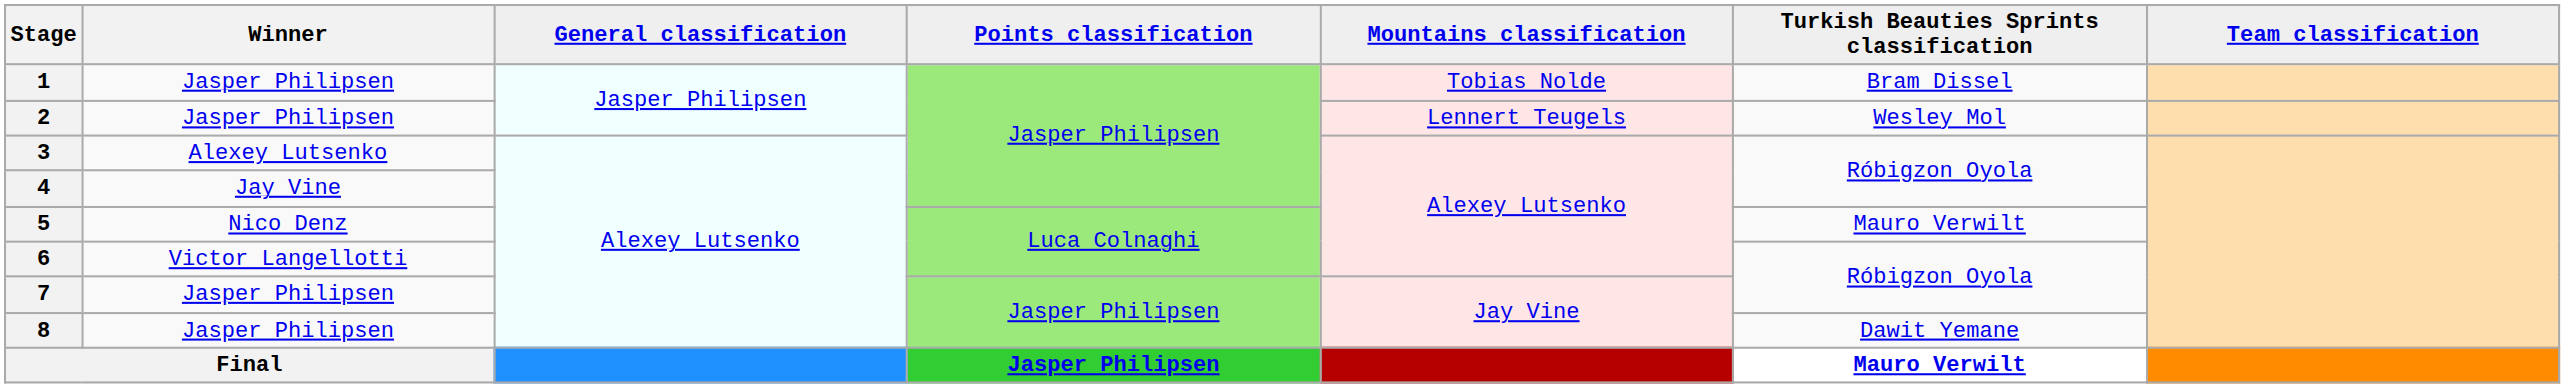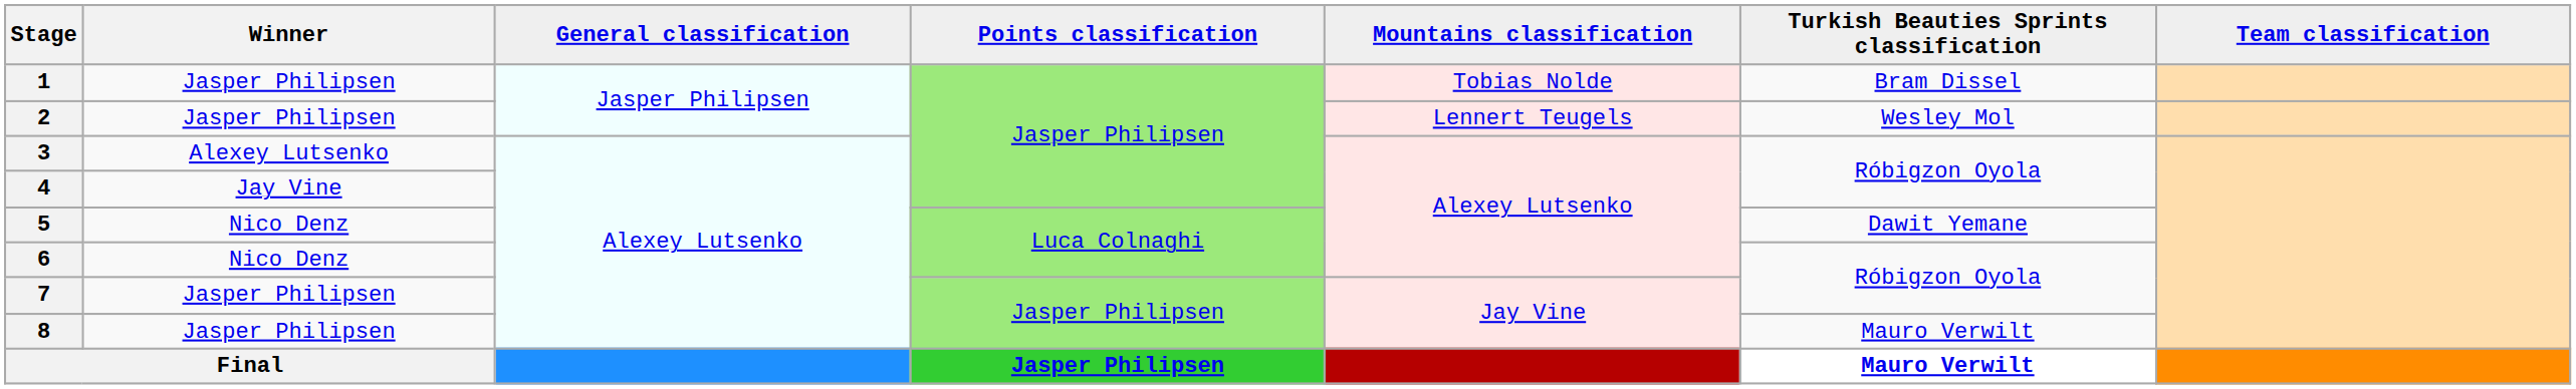 <table class="wikitable" style="text-align: center; font-size:smaller;">
 <tr>
 <th style="width:1%;">Stage</th>
 <th style="width:16.5%;">Winner</th>
 <th style="background:#efefef; width:16.5%;"><a href='#'>General classification</a><br></th>
 <th style="background:#efefef; width:16.5%;"><a href='#'>Points classification</a><br></th>
 <th style="background:#efefef; width:16.5%;"><a href='#'>Mountains classification</a><br></th>
 <th style="background:#efefef; width:16.5%;">Turkish Beauties Sprints classification<br></th>
 <th style="background:#efefef; width:16.5%;"><a href='#'>Team classification</a></th>
 </tr>
 <tr>
 <th>1</th>
 <td><a href='#'>Jasper Philipsen</a></td>
 <td style="background:azure;" rowspan=2><a href='#'>Jasper Philipsen</a></td>
 <td style="background:#9CE97B;" rowspan=4><a href='#'>Jasper Philipsen</a></td>
 <td style="background:#FFE6E6;"><a href='#'>Tobias Nolde</a></td>
 <td style="background:offwhite;"><a href='#'>Bram Dissel</a></td>
 <td style="background:navajowhite;"></td>
 </tr>
 <tr>
 <th>2</th>
 <td><a href='#'>Jasper Philipsen</a></td>
 <td style="background:#FFE6E6;"><a href='#'>Lennert Teugels</a></td>
 <td style="background:offwhite;"><a href='#'>Wesley Mol</a></td>
 <td style="background:navajowhite;"></td>
 </tr>
 <tr>
 <th>3</th>
 <td><a href='#'>Alexey Lutsenko</a></td>
 <td style="background:azure;" rowspan=6><a href='#'>Alexey Lutsenko</a></td>
 <td style="background:#FFE6E6;" rowspan=4><a href='#'>Alexey Lutsenko</a></td>
 <td style="background:offwhite;" rowspan=2><a href='#'>Róbigzon Oyola</a></td>
 <td style="background:navajowhite;" rowspan=6></td>
 </tr>
 <tr>
 <th>4</th>
 <td><a href='#'>Jay Vine</a></td>
 </tr>
 <tr>
 <th>5</th>
 <td><a href='#'>Nico Denz</a></td>
 <td style="background:#9CE97B;" rowspan=2><a href='#'>Luca Colnaghi</a></td>
-<td style="background:offwhite;"><a href='#'>Mauro Verwilt</a></td>
+<td style="background:offwhite;"><a href='#'>Dawit Yemane</a></td>
 </tr>
 <tr>
 <th>6</th>
-<td><a href='#'>Victor Langellotti</a></td>
+<td><a href='#'>Nico Denz</a></td>
 <td style="background:offwhite;" rowspan=2><a href='#'>Róbigzon Oyola</a></td>
 </tr>
 <tr>
 <th>7</th>
 <td><a href='#'>Jasper Philipsen</a></td>
 <td style="background:#9CE97B;" rowspan=2><a href='#'>Jasper Philipsen</a></td>
 <td style="background:#FFE6E6;" rowspan=2><a href='#'>Jay Vine</a></td>
 </tr>
 <tr>
 <th>8</th>
 <td><a href='#'>Jasper Philipsen</a></td>
-<td style="background:offwhite;"><a href='#'>Dawit Yemane</a></td>
+<td style="background:offwhite;"><a href='#'>Mauro Verwilt</a></td>
 </tr>
 <tr>
 <th colspan="2">Final</th>
 <th style="background:dodgerblue;"></th>
 <th style="background:limegreen;"><a href='#'>Jasper Philipsen</a></th>
 <th style="background:#B60000;"></th>
 <th style="background:white;"><a href='#'>Mauro Verwilt</a></th>
 <th style="background:#FF8C00;"></th>
 </tr>
 </table>
